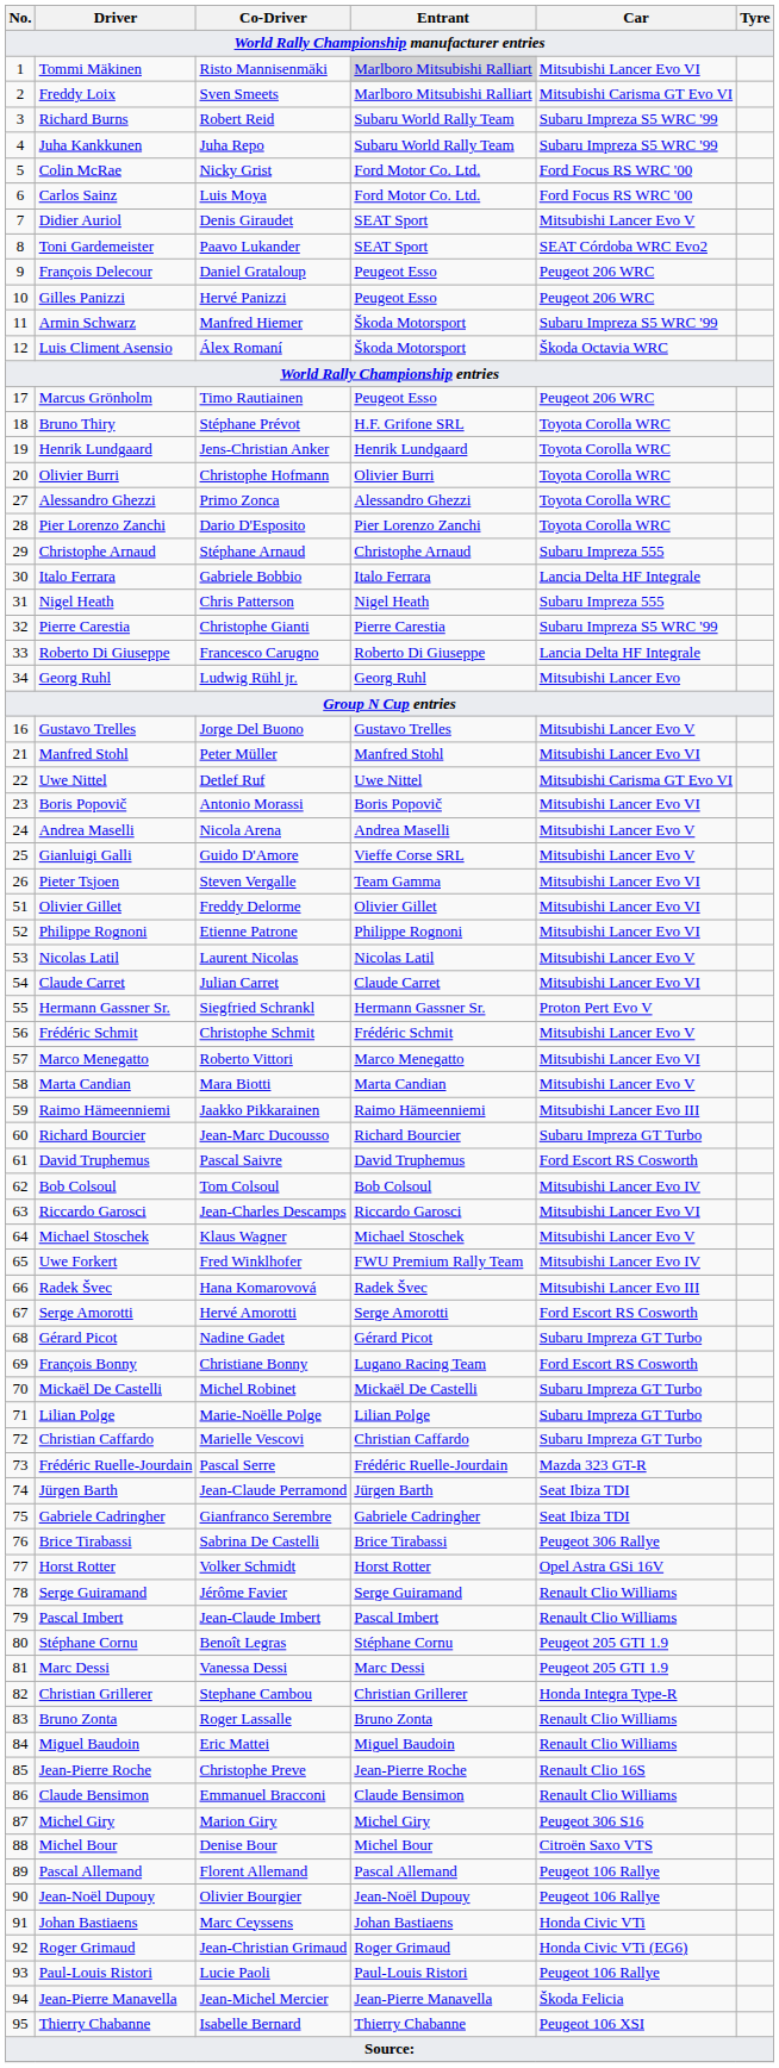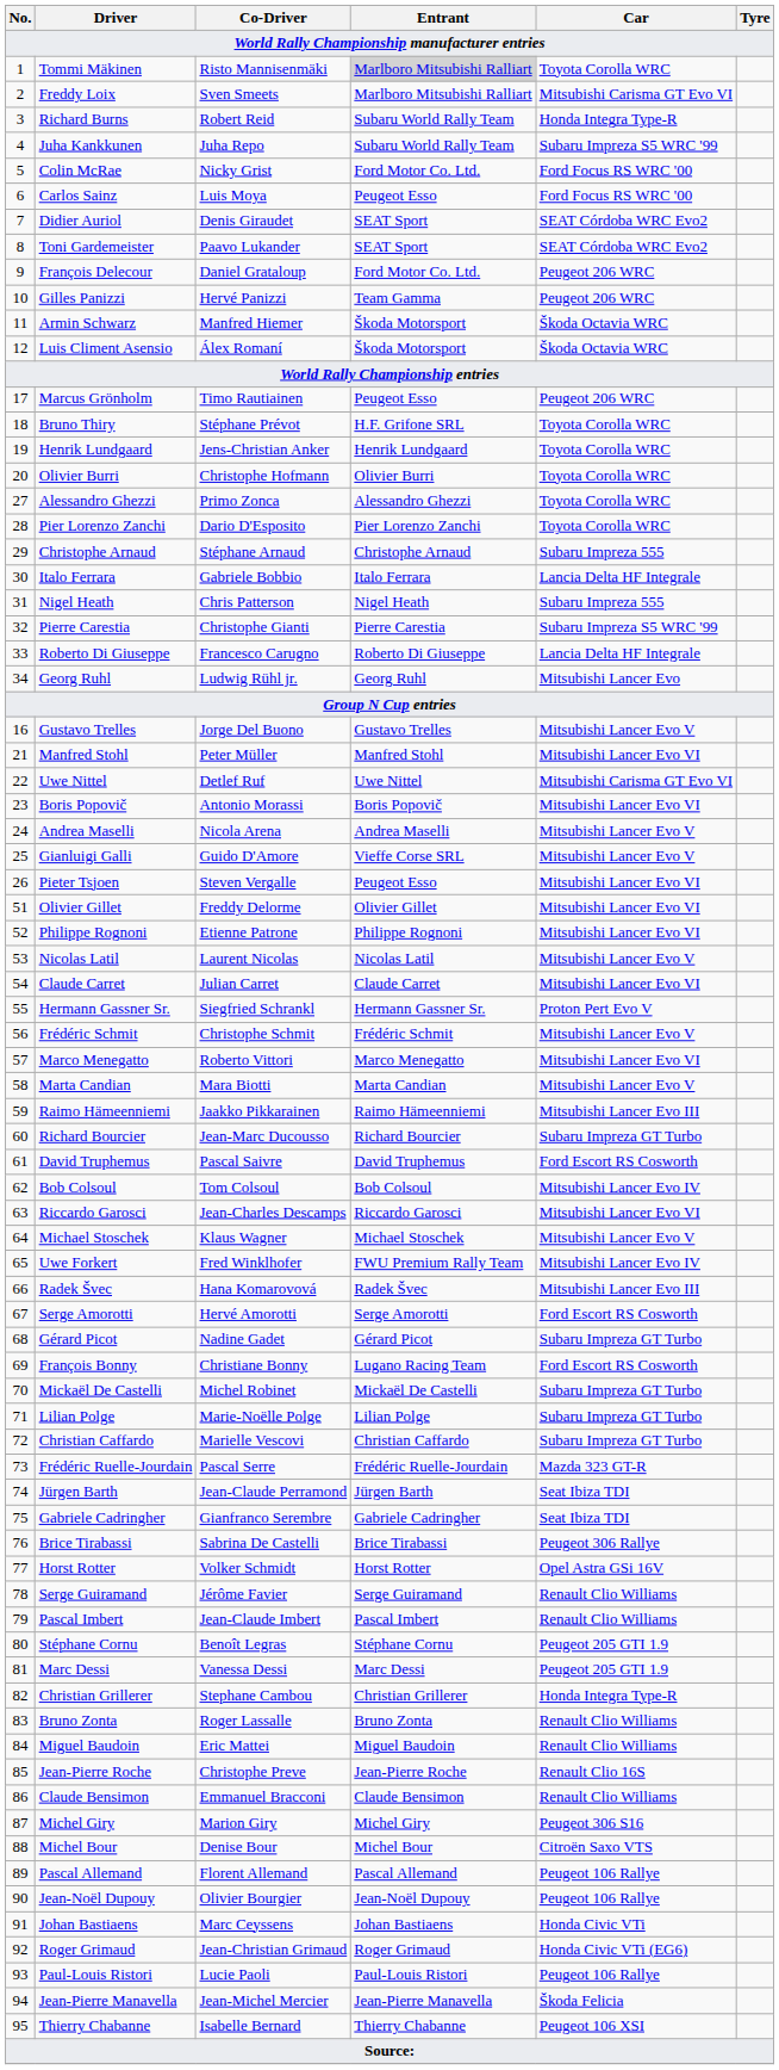 <table class="wikitable" style="font-size: 85%;">
 <tr>
 <th>No.</th>
 <th>Driver</th>
 <th>Co-Driver</th>
 <th>Entrant</th>
 <th>Car</th>
 <th>Tyre</th>
 </tr>
 <tr>
 <td style="background-color:#EAECF0; text-align:center" colspan="6"><strong><em><a href='#'>World Rally Championship</a> manufacturer entries</em></strong></td>
 </tr>
 <tr>
 <td align="center">1</td>
 <td> <a href='#'>Tommi Mäkinen</a></td>
 <td> <a href='#'>Risto Mannisenmäki</a></td>
 <td style="background: lightgrey;"> <a href='#'>Marlboro Mitsubishi Ralliart</a></td>
-<td><a href='#'>Mitsubishi Lancer Evo VI</a></td>
+<td><a href='#'>Toyota Corolla WRC</a></td>
 <td align="center"></td>
 </tr>
 <tr>
 <td align="center">2</td>
 <td> <a href='#'>Freddy Loix</a></td>
 <td> <a href='#'>Sven Smeets</a></td>
 <td> <a href='#'>Marlboro Mitsubishi Ralliart</a></td>
 <td><a href='#'>Mitsubishi Carisma GT Evo VI</a></td>
 <td align="center"></td>
 </tr>
 <tr>
 <td align="center">3</td>
 <td> <a href='#'>Richard Burns</a></td>
 <td> <a href='#'>Robert Reid</a></td>
 <td> <a href='#'>Subaru World Rally Team</a></td>
-<td><a href='#'>Subaru Impreza S5 WRC '99</a></td>
+<td><a href='#'>Honda Integra Type-R</a></td>
 <td align="center"></td>
 </tr>
 <tr>
 <td align="center">4</td>
 <td> <a href='#'>Juha Kankkunen</a></td>
 <td> <a href='#'>Juha Repo</a></td>
 <td> <a href='#'>Subaru World Rally Team</a></td>
 <td><a href='#'>Subaru Impreza S5 WRC '99</a></td>
 <td align="center"></td>
 </tr>
 <tr>
 <td align="center">5</td>
 <td> <a href='#'>Colin McRae</a></td>
 <td> <a href='#'>Nicky Grist</a></td>
 <td> <a href='#'>Ford Motor Co. Ltd.</a></td>
 <td><a href='#'>Ford Focus RS WRC '00</a></td>
 <td align="center"></td>
 </tr>
 <tr>
 <td align="center">6</td>
 <td> <a href='#'>Carlos Sainz</a></td>
 <td> <a href='#'>Luis Moya</a></td>
-<td> <a href='#'>Ford Motor Co. Ltd.</a></td>
+<td> <a href='#'>Peugeot Esso</a></td>
 <td><a href='#'>Ford Focus RS WRC '00</a></td>
 <td align="center"></td>
 </tr>
 <tr>
 <td align="center">7</td>
 <td> <a href='#'>Didier Auriol</a></td>
 <td> <a href='#'>Denis Giraudet</a></td>
 <td> <a href='#'>SEAT Sport</a></td>
-<td><a href='#'>Mitsubishi Lancer Evo V</a></td>
+<td><a href='#'>SEAT Córdoba WRC Evo2</a></td>
 <td align="center"></td>
 </tr>
 <tr>
 <td align="center">8</td>
 <td> <a href='#'>Toni Gardemeister</a></td>
 <td> <a href='#'>Paavo Lukander</a></td>
 <td> <a href='#'>SEAT Sport</a></td>
 <td><a href='#'>SEAT Córdoba WRC Evo2</a></td>
 <td align="center"></td>
 </tr>
 <tr>
 <td align="center">9</td>
 <td> <a href='#'>François Delecour</a></td>
 <td> <a href='#'>Daniel Grataloup</a></td>
-<td> <a href='#'>Peugeot Esso</a></td>
+<td> <a href='#'>Ford Motor Co. Ltd.</a></td>
 <td><a href='#'>Peugeot 206 WRC</a></td>
 <td align="center"></td>
 </tr>
 <tr>
 <td align="center">10</td>
 <td> <a href='#'>Gilles Panizzi</a></td>
 <td> <a href='#'>Hervé Panizzi</a></td>
-<td> <a href='#'>Peugeot Esso</a></td>
+<td> <a href='#'>Team Gamma</a></td>
 <td><a href='#'>Peugeot 206 WRC</a></td>
 <td align="center"></td>
 </tr>
 <tr>
 <td align="center">11</td>
 <td> <a href='#'>Armin Schwarz</a></td>
 <td> <a href='#'>Manfred Hiemer</a></td>
 <td> <a href='#'>Škoda Motorsport</a></td>
-<td><a href='#'>Subaru Impreza S5 WRC '99</a></td>
+<td><a href='#'>Škoda Octavia WRC</a></td>
 <td align="center"></td>
 </tr>
 <tr>
 <td align="center">12</td>
 <td> <a href='#'>Luis Climent Asensio</a></td>
 <td> <a href='#'>Álex Romaní</a></td>
 <td> <a href='#'>Škoda Motorsport</a></td>
 <td><a href='#'>Škoda Octavia WRC</a></td>
 <td align="center"></td>
 </tr>
 <tr>
 <td style="background-color:#EAECF0; text-align:center" colspan="6"><strong><em><a href='#'>World Rally Championship</a> entries</em></strong></td>
 </tr>
 <tr>
 <td align="center">17</td>
 <td> <a href='#'>Marcus Grönholm</a></td>
 <td> <a href='#'>Timo Rautiainen</a></td>
 <td> <a href='#'>Peugeot Esso</a></td>
 <td><a href='#'>Peugeot 206 WRC</a></td>
 <td align="center"></td>
 </tr>
 <tr>
 <td align="center">18</td>
 <td> <a href='#'>Bruno Thiry</a></td>
 <td> <a href='#'>Stéphane Prévot</a></td>
 <td> <a href='#'>H.F. Grifone SRL</a></td>
 <td><a href='#'>Toyota Corolla WRC</a></td>
 <td align="center"></td>
 </tr>
 <tr>
 <td align="center">19</td>
 <td> <a href='#'>Henrik Lundgaard</a></td>
 <td> <a href='#'>Jens-Christian Anker</a></td>
 <td> <a href='#'>Henrik Lundgaard</a></td>
 <td><a href='#'>Toyota Corolla WRC</a></td>
 <td align="center"></td>
 </tr>
 <tr>
 <td align="center">20</td>
 <td> <a href='#'>Olivier Burri</a></td>
 <td> <a href='#'>Christophe Hofmann</a></td>
 <td> <a href='#'>Olivier Burri</a></td>
 <td><a href='#'>Toyota Corolla WRC</a></td>
 <td align="center"></td>
 </tr>
 <tr>
 <td align="center">27</td>
 <td> <a href='#'>Alessandro Ghezzi</a></td>
 <td> <a href='#'>Primo Zonca</a></td>
 <td> <a href='#'>Alessandro Ghezzi</a></td>
 <td><a href='#'>Toyota Corolla WRC</a></td>
 <td align="center"></td>
 </tr>
 <tr>
 <td align="center">28</td>
 <td> <a href='#'>Pier Lorenzo Zanchi</a></td>
 <td> <a href='#'>Dario D'Esposito</a></td>
 <td> <a href='#'>Pier Lorenzo Zanchi</a></td>
 <td><a href='#'>Toyota Corolla WRC</a></td>
 <td align="center"></td>
 </tr>
 <tr>
 <td align="center">29</td>
 <td> <a href='#'>Christophe Arnaud</a></td>
 <td> <a href='#'>Stéphane Arnaud</a></td>
 <td> <a href='#'>Christophe Arnaud</a></td>
 <td><a href='#'>Subaru Impreza 555</a></td>
 <td align="center"></td>
 </tr>
 <tr>
 <td align="center">30</td>
 <td> <a href='#'>Italo Ferrara</a></td>
 <td> <a href='#'>Gabriele Bobbio</a></td>
 <td> <a href='#'>Italo Ferrara</a></td>
 <td><a href='#'>Lancia Delta HF Integrale</a></td>
 <td></td>
 </tr>
 <tr>
 <td align="center">31</td>
 <td> <a href='#'>Nigel Heath</a></td>
 <td> <a href='#'>Chris Patterson</a></td>
 <td> <a href='#'>Nigel Heath</a></td>
 <td><a href='#'>Subaru Impreza 555</a></td>
 <td align="center"></td>
 </tr>
 <tr>
 <td align="center">32</td>
 <td> <a href='#'>Pierre Carestia</a></td>
 <td> <a href='#'>Christophe Gianti</a></td>
 <td> <a href='#'>Pierre Carestia</a></td>
 <td><a href='#'>Subaru Impreza S5 WRC '99</a></td>
 <td></td>
 </tr>
 <tr>
 <td align="center">33</td>
 <td> <a href='#'>Roberto Di Giuseppe</a></td>
 <td> <a href='#'>Francesco Carugno</a></td>
 <td> <a href='#'>Roberto Di Giuseppe</a></td>
 <td><a href='#'>Lancia Delta HF Integrale</a></td>
 <td></td>
 </tr>
 <tr>
 <td align="center">34</td>
 <td> <a href='#'>Georg Ruhl</a></td>
 <td> <a href='#'>Ludwig Rühl jr.</a></td>
 <td> <a href='#'>Georg Ruhl</a></td>
 <td><a href='#'>Mitsubishi Lancer Evo</a></td>
 <td></td>
 </tr>
 <tr>
 <td style="background-color:#EAECF0; text-align:center" colspan="6"><strong><em><a href='#'>Group N Cup</a> entries</em></strong></td>
 </tr>
 <tr>
 <td align="center">16</td>
 <td> <a href='#'>Gustavo Trelles</a></td>
 <td> <a href='#'>Jorge Del Buono</a></td>
 <td> <a href='#'>Gustavo Trelles</a></td>
 <td><a href='#'>Mitsubishi Lancer Evo V</a></td>
 <td></td>
 </tr>
 <tr>
 <td align="center">21</td>
 <td> <a href='#'>Manfred Stohl</a></td>
 <td> <a href='#'>Peter Müller</a></td>
 <td> <a href='#'>Manfred Stohl</a></td>
 <td><a href='#'>Mitsubishi Lancer Evo VI</a></td>
 <td align="center"></td>
 </tr>
 <tr>
 <td align="center">22</td>
 <td> <a href='#'>Uwe Nittel</a></td>
 <td> <a href='#'>Detlef Ruf</a></td>
 <td> <a href='#'>Uwe Nittel</a></td>
 <td><a href='#'>Mitsubishi Carisma GT Evo VI</a></td>
 <td align="center"></td>
 </tr>
 <tr>
 <td align="center">23</td>
 <td> <a href='#'>Boris Popovič</a></td>
 <td> <a href='#'>Antonio Morassi</a></td>
 <td> <a href='#'>Boris Popovič</a></td>
 <td><a href='#'>Mitsubishi Lancer Evo VI</a></td>
 <td></td>
 </tr>
 <tr>
 <td align="center">24</td>
 <td> <a href='#'>Andrea Maselli</a></td>
 <td> <a href='#'>Nicola Arena</a></td>
 <td> <a href='#'>Andrea Maselli</a></td>
 <td><a href='#'>Mitsubishi Lancer Evo V</a></td>
 <td align="center"></td>
 </tr>
 <tr>
 <td align="center">25</td>
 <td> <a href='#'>Gianluigi Galli</a></td>
 <td> <a href='#'>Guido D'Amore</a></td>
 <td> <a href='#'>Vieffe Corse SRL</a></td>
 <td><a href='#'>Mitsubishi Lancer Evo V</a></td>
 <td></td>
 </tr>
 <tr>
 <td align="center">26</td>
 <td> <a href='#'>Pieter Tsjoen</a></td>
 <td> <a href='#'>Steven Vergalle</a></td>
-<td> <a href='#'>Team Gamma</a></td>
+<td> <a href='#'>Peugeot Esso</a></td>
 <td><a href='#'>Mitsubishi Lancer Evo VI</a></td>
 <td></td>
 </tr>
 <tr>
 <td align="center">51</td>
 <td> <a href='#'>Olivier Gillet</a></td>
 <td> <a href='#'>Freddy Delorme</a></td>
 <td> <a href='#'>Olivier Gillet</a></td>
 <td><a href='#'>Mitsubishi Lancer Evo VI</a></td>
 <td></td>
 </tr>
 <tr>
 <td align="center">52</td>
 <td> <a href='#'>Philippe Rognoni</a></td>
 <td> <a href='#'>Etienne Patrone</a></td>
 <td> <a href='#'>Philippe Rognoni</a></td>
 <td><a href='#'>Mitsubishi Lancer Evo VI</a></td>
 <td></td>
 </tr>
 <tr>
 <td align="center">53</td>
 <td> <a href='#'>Nicolas Latil</a></td>
 <td> <a href='#'>Laurent Nicolas</a></td>
 <td> <a href='#'>Nicolas Latil</a></td>
 <td><a href='#'>Mitsubishi Lancer Evo V</a></td>
 <td></td>
 </tr>
 <tr>
 <td align="center">54</td>
 <td> <a href='#'>Claude Carret</a></td>
 <td> <a href='#'>Julian Carret</a></td>
 <td> <a href='#'>Claude Carret</a></td>
 <td><a href='#'>Mitsubishi Lancer Evo VI</a></td>
 <td align="center"></td>
 </tr>
 <tr>
 <td align="center">55</td>
 <td> <a href='#'>Hermann Gassner Sr.</a></td>
 <td> <a href='#'>Siegfried Schrankl</a></td>
 <td> <a href='#'>Hermann Gassner Sr.</a></td>
 <td><a href='#'>Proton Pert Evo V</a></td>
 <td></td>
 </tr>
 <tr>
 <td align="center">56</td>
 <td> <a href='#'>Frédéric Schmit</a></td>
 <td> <a href='#'>Christophe Schmit</a></td>
 <td> <a href='#'>Frédéric Schmit</a></td>
 <td><a href='#'>Mitsubishi Lancer Evo V</a></td>
 <td></td>
 </tr>
 <tr>
 <td align="center">57</td>
 <td> <a href='#'>Marco Menegatto</a></td>
 <td> <a href='#'>Roberto Vittori</a></td>
 <td> <a href='#'>Marco Menegatto</a></td>
 <td><a href='#'>Mitsubishi Lancer Evo VI</a></td>
 <td></td>
 </tr>
 <tr>
 <td align="center">58</td>
 <td> <a href='#'>Marta Candian</a></td>
 <td> <a href='#'>Mara Biotti</a></td>
 <td> <a href='#'>Marta Candian</a></td>
 <td><a href='#'>Mitsubishi Lancer Evo V</a></td>
 <td></td>
 </tr>
 <tr>
 <td align="center">59</td>
 <td> <a href='#'>Raimo Hämeenniemi</a></td>
 <td> <a href='#'>Jaakko Pikkarainen</a></td>
 <td> <a href='#'>Raimo Hämeenniemi</a></td>
 <td><a href='#'>Mitsubishi Lancer Evo III</a></td>
 <td></td>
 </tr>
 <tr>
 <td align="center">60</td>
 <td> <a href='#'>Richard Bourcier</a></td>
 <td> <a href='#'>Jean-Marc Ducousso</a></td>
 <td> <a href='#'>Richard Bourcier</a></td>
 <td><a href='#'>Subaru Impreza GT Turbo</a></td>
 <td></td>
 </tr>
 <tr>
 <td align="center">61</td>
 <td> <a href='#'>David Truphemus</a></td>
 <td> <a href='#'>Pascal Saivre</a></td>
 <td> <a href='#'>David Truphemus</a></td>
 <td><a href='#'>Ford Escort RS Cosworth</a></td>
 <td></td>
 </tr>
 <tr>
 <td align="center">62</td>
 <td> <a href='#'>Bob Colsoul</a></td>
 <td> <a href='#'>Tom Colsoul</a></td>
 <td> <a href='#'>Bob Colsoul</a></td>
 <td><a href='#'>Mitsubishi Lancer Evo IV</a></td>
 <td></td>
 </tr>
 <tr>
 <td align="center">63</td>
 <td> <a href='#'>Riccardo Garosci</a></td>
 <td> <a href='#'>Jean-Charles Descamps</a></td>
 <td> <a href='#'>Riccardo Garosci</a></td>
 <td><a href='#'>Mitsubishi Lancer Evo VI</a></td>
 <td></td>
 </tr>
 <tr>
 <td align="center">64</td>
 <td> <a href='#'>Michael Stoschek</a></td>
 <td> <a href='#'>Klaus Wagner</a></td>
 <td> <a href='#'>Michael Stoschek</a></td>
 <td><a href='#'>Mitsubishi Lancer Evo V</a></td>
 <td></td>
 </tr>
 <tr>
 <td align="center">65</td>
 <td> <a href='#'>Uwe Forkert</a></td>
 <td> <a href='#'>Fred Winklhofer</a></td>
 <td> <a href='#'>FWU Premium Rally Team</a></td>
 <td><a href='#'>Mitsubishi Lancer Evo IV</a></td>
 <td></td>
 </tr>
 <tr>
 <td align="center">66</td>
 <td> <a href='#'>Radek Švec</a></td>
 <td> <a href='#'>Hana Komarovová</a></td>
 <td> <a href='#'>Radek Švec</a></td>
 <td><a href='#'>Mitsubishi Lancer Evo III</a></td>
 <td></td>
 </tr>
 <tr>
 <td align="center">67</td>
 <td> <a href='#'>Serge Amorotti</a></td>
 <td> <a href='#'>Hervé Amorotti</a></td>
 <td> <a href='#'>Serge Amorotti</a></td>
 <td><a href='#'>Ford Escort RS Cosworth</a></td>
 <td></td>
 </tr>
 <tr>
 <td align="center">68</td>
 <td> <a href='#'>Gérard Picot</a></td>
 <td> <a href='#'>Nadine Gadet</a></td>
 <td> <a href='#'>Gérard Picot</a></td>
 <td><a href='#'>Subaru Impreza GT Turbo</a></td>
 <td></td>
 </tr>
 <tr>
 <td align="center">69</td>
 <td> <a href='#'>François Bonny</a></td>
 <td> <a href='#'>Christiane Bonny</a></td>
 <td> <a href='#'>Lugano Racing Team</a></td>
 <td><a href='#'>Ford Escort RS Cosworth</a></td>
 <td></td>
 </tr>
 <tr>
 <td align="center">70</td>
 <td> <a href='#'>Mickaël De Castelli</a></td>
 <td> <a href='#'>Michel Robinet</a></td>
 <td> <a href='#'>Mickaël De Castelli</a></td>
 <td><a href='#'>Subaru Impreza GT Turbo</a></td>
 <td></td>
 </tr>
 <tr>
 <td align="center">71</td>
 <td> <a href='#'>Lilian Polge</a></td>
 <td> <a href='#'>Marie-Noëlle Polge</a></td>
 <td> <a href='#'>Lilian Polge</a></td>
 <td><a href='#'>Subaru Impreza GT Turbo</a></td>
 <td></td>
 </tr>
 <tr>
 <td align="center">72</td>
 <td> <a href='#'>Christian Caffardo</a></td>
 <td> <a href='#'>Marielle Vescovi</a></td>
 <td> <a href='#'>Christian Caffardo</a></td>
 <td><a href='#'>Subaru Impreza GT Turbo</a></td>
 <td></td>
 </tr>
 <tr>
 <td align="center">73</td>
 <td> <a href='#'>Frédéric Ruelle-Jourdain</a></td>
 <td> <a href='#'>Pascal Serre</a></td>
 <td> <a href='#'>Frédéric Ruelle-Jourdain</a></td>
 <td><a href='#'>Mazda 323 GT-R</a></td>
 <td></td>
 </tr>
 <tr>
 <td align="center">74</td>
 <td> <a href='#'>Jürgen Barth</a></td>
 <td> <a href='#'>Jean-Claude Perramond</a></td>
 <td> <a href='#'>Jürgen Barth</a></td>
 <td><a href='#'>Seat Ibiza TDI</a></td>
 <td></td>
 </tr>
 <tr>
 <td align="center">75</td>
 <td> <a href='#'>Gabriele Cadringher</a></td>
 <td> <a href='#'>Gianfranco Serembre</a></td>
 <td> <a href='#'>Gabriele Cadringher</a></td>
 <td><a href='#'>Seat Ibiza TDI</a></td>
 <td></td>
 </tr>
 <tr>
 <td align="center">76</td>
 <td> <a href='#'>Brice Tirabassi</a></td>
 <td> <a href='#'>Sabrina De Castelli</a></td>
 <td> <a href='#'>Brice Tirabassi</a></td>
 <td><a href='#'>Peugeot 306 Rallye</a></td>
 <td></td>
 </tr>
 <tr>
 <td align="center">77</td>
 <td> <a href='#'>Horst Rotter</a></td>
 <td> <a href='#'>Volker Schmidt</a></td>
 <td> <a href='#'>Horst Rotter</a></td>
 <td><a href='#'>Opel Astra GSi 16V</a></td>
 <td></td>
 </tr>
 <tr>
 <td align="center">78</td>
 <td> <a href='#'>Serge Guiramand</a></td>
 <td> <a href='#'>Jérôme Favier</a></td>
 <td> <a href='#'>Serge Guiramand</a></td>
 <td><a href='#'>Renault Clio Williams</a></td>
 <td></td>
 </tr>
 <tr>
 <td align="center">79</td>
 <td> <a href='#'>Pascal Imbert</a></td>
 <td> <a href='#'>Jean-Claude Imbert</a></td>
 <td> <a href='#'>Pascal Imbert</a></td>
 <td><a href='#'>Renault Clio Williams</a></td>
 <td></td>
 </tr>
 <tr>
 <td align="center">80</td>
 <td> <a href='#'>Stéphane Cornu</a></td>
 <td> <a href='#'>Benoît Legras</a></td>
 <td> <a href='#'>Stéphane Cornu</a></td>
 <td><a href='#'>Peugeot 205 GTI 1.9</a></td>
 <td></td>
 </tr>
 <tr>
 <td align="center">81</td>
 <td> <a href='#'>Marc Dessi</a></td>
 <td> <a href='#'>Vanessa Dessi</a></td>
 <td> <a href='#'>Marc Dessi</a></td>
 <td><a href='#'>Peugeot 205 GTI 1.9</a></td>
 <td></td>
 </tr>
 <tr>
 <td align="center">82</td>
 <td> <a href='#'>Christian Grillerer</a></td>
 <td> <a href='#'>Stephane Cambou</a></td>
 <td> <a href='#'>Christian Grillerer</a></td>
 <td><a href='#'>Honda Integra Type-R</a></td>
 <td></td>
 </tr>
 <tr>
 <td align="center">83</td>
 <td> <a href='#'>Bruno Zonta</a></td>
 <td> <a href='#'>Roger Lassalle</a></td>
 <td> <a href='#'>Bruno Zonta</a></td>
 <td><a href='#'>Renault Clio Williams</a></td>
 <td></td>
 </tr>
 <tr>
 <td align="center">84</td>
 <td> <a href='#'>Miguel Baudoin</a></td>
 <td> <a href='#'>Eric Mattei</a></td>
 <td> <a href='#'>Miguel Baudoin</a></td>
 <td><a href='#'>Renault Clio Williams</a></td>
 <td></td>
 </tr>
 <tr>
 <td align="center">85</td>
 <td> <a href='#'>Jean-Pierre Roche</a></td>
 <td> <a href='#'>Christophe Preve</a></td>
 <td> <a href='#'>Jean-Pierre Roche</a></td>
 <td><a href='#'>Renault Clio 16S</a></td>
 <td></td>
 </tr>
 <tr>
 <td align="center">86</td>
 <td> <a href='#'>Claude Bensimon</a></td>
 <td> <a href='#'>Emmanuel Bracconi</a></td>
 <td> <a href='#'>Claude Bensimon</a></td>
 <td><a href='#'>Renault Clio Williams</a></td>
 <td></td>
 </tr>
 <tr>
 <td align="center">87</td>
 <td> <a href='#'>Michel Giry</a></td>
 <td> <a href='#'>Marion Giry</a></td>
 <td> <a href='#'>Michel Giry</a></td>
 <td><a href='#'>Peugeot 306 S16</a></td>
 <td></td>
 </tr>
 <tr>
 <td align="center">88</td>
 <td> <a href='#'>Michel Bour</a></td>
 <td> <a href='#'>Denise Bour</a></td>
 <td> <a href='#'>Michel Bour</a></td>
 <td><a href='#'>Citroën Saxo VTS</a></td>
 <td></td>
 </tr>
 <tr>
 <td align="center">89</td>
 <td> <a href='#'>Pascal Allemand</a></td>
 <td> <a href='#'>Florent Allemand</a></td>
 <td> <a href='#'>Pascal Allemand</a></td>
 <td><a href='#'>Peugeot 106 Rallye</a></td>
 <td></td>
 </tr>
 <tr>
 <td align="center">90</td>
 <td> <a href='#'>Jean-Noël Dupouy</a></td>
 <td> <a href='#'>Olivier Bourgier</a></td>
 <td> <a href='#'>Jean-Noël Dupouy</a></td>
 <td><a href='#'>Peugeot 106 Rallye</a></td>
 <td></td>
 </tr>
 <tr>
 <td align="center">91</td>
 <td> <a href='#'>Johan Bastiaens</a></td>
 <td> <a href='#'>Marc Ceyssens</a></td>
 <td> <a href='#'>Johan Bastiaens</a></td>
 <td><a href='#'>Honda Civic VTi</a></td>
 <td></td>
 </tr>
 <tr>
 <td align="center">92</td>
 <td> <a href='#'>Roger Grimaud</a></td>
 <td> <a href='#'>Jean-Christian Grimaud</a></td>
 <td> <a href='#'>Roger Grimaud</a></td>
 <td><a href='#'>Honda Civic VTi (EG6)</a></td>
 <td></td>
 </tr>
 <tr>
 <td align="center">93</td>
 <td> <a href='#'>Paul-Louis Ristori</a></td>
 <td> <a href='#'>Lucie Paoli</a></td>
 <td> <a href='#'>Paul-Louis Ristori</a></td>
 <td><a href='#'>Peugeot 106 Rallye</a></td>
 <td></td>
 </tr>
 <tr>
 <td align="center">94</td>
 <td> <a href='#'>Jean-Pierre Manavella</a></td>
 <td> <a href='#'>Jean-Michel Mercier</a></td>
 <td> <a href='#'>Jean-Pierre Manavella</a></td>
 <td><a href='#'>Škoda Felicia</a></td>
 <td></td>
 </tr>
 <tr>
 <td align="center">95</td>
 <td> <a href='#'>Thierry Chabanne</a></td>
 <td> <a href='#'>Isabelle Bernard</a></td>
 <td> <a href='#'>Thierry Chabanne</a></td>
 <td><a href='#'>Peugeot 106 XSI</a></td>
 <td></td>
 </tr>
 <tr>
 <td style="background-color:#EAECF0; text-align:center" colspan="6"><strong>Source:</strong></td>
 </tr>
 <tr>
 </tr>
 </table>
